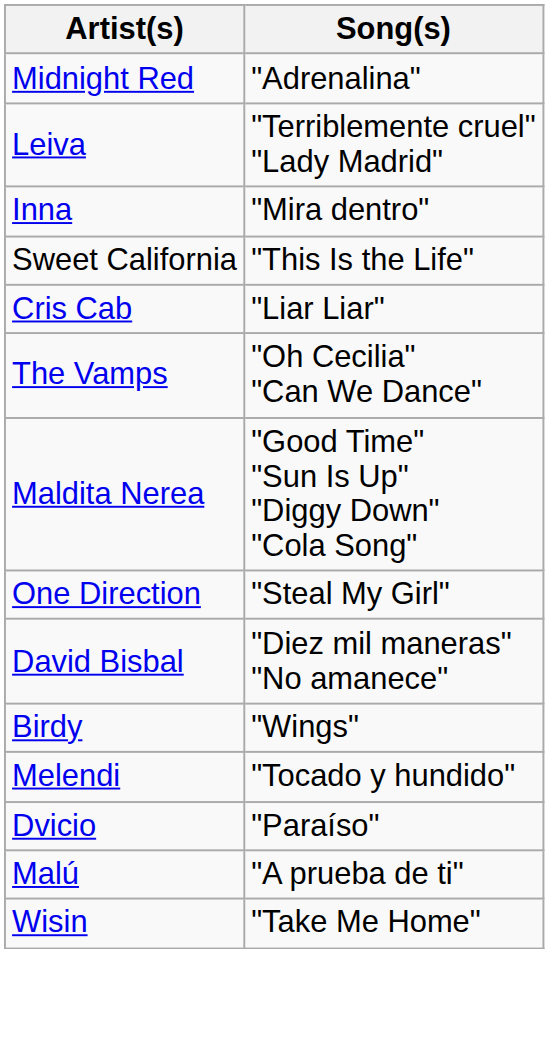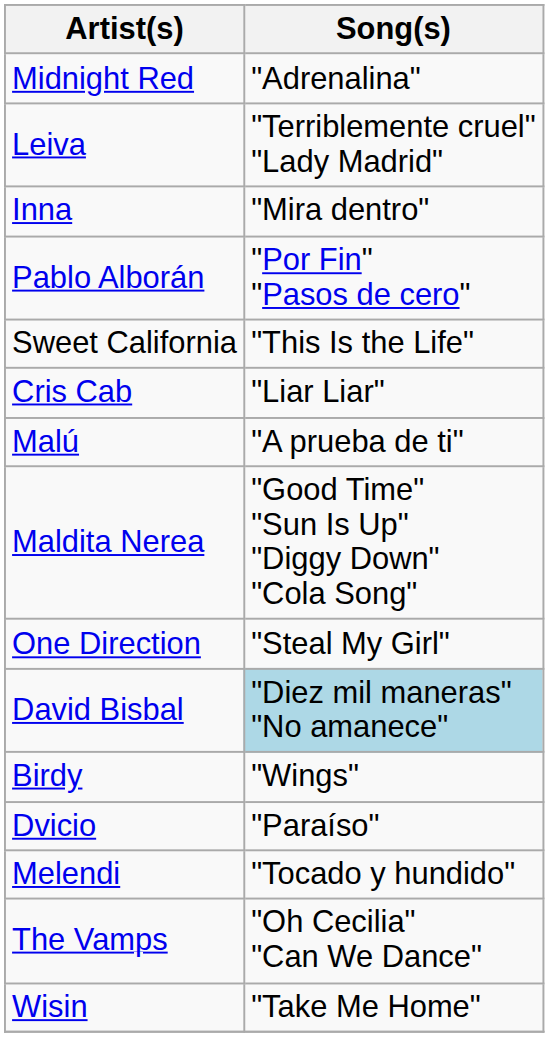 <table class="wikitable">
 <tr>
 <th>Artist(s)</th>
 <th>Song(s)</th>
 </tr>
 <tr>
 <td><a href='#'>Midnight Red</a></td>
 <td>"Adrenalina"</td>
 </tr>
 <tr>
 <td><a href='#'>Leiva</a></td>
 <td>"Terriblemente cruel"<br>"Lady Madrid"</td>
 </tr>
 <tr>
 <td><a href='#'>Inna</a></td>
 <td>"Mira dentro"</td>
 </tr>
 <tr>
+<td><a href='#'>Pablo Alborán</a></td>
+<td>"<a href='#'>Por Fin</a>"<br>"<a href='#'>Pasos de cero</a>"</td>
+</tr>
+<tr>
 <td>Sweet California</td>
 <td>"This Is the Life"</td>
 </tr>
 <tr>
 <td><a href='#'>Cris Cab</a></td>
 <td>"Liar Liar"</td>
 </tr>
 <tr>
-<td><a href='#'>The Vamps</a></td>
-<td>"Oh Cecilia"<br>"Can We Dance"</td>
+<td><a href='#'>Malú</a></td>
+<td>"A prueba de ti"</td>
 </tr>
 <tr>
 <td><a href='#'>Maldita Nerea</a></td>
 <td>"Good Time"<br>"Sun Is Up"<br>"Diggy Down"<br>"Cola Song"</td>
 </tr>
 <tr>
 <td><a href='#'>One Direction</a></td>
 <td>"Steal My Girl"</td>
 </tr>
 <tr>
 <td><a href='#'>David Bisbal</a></td>
-<td>"Diez mil maneras"<br>"No amanece"</td>
+<td style="background: lightblue;">"Diez mil maneras"<br>"No amanece"</td>
 </tr>
 <tr>
 <td><a href='#'>Birdy</a></td>
 <td>"Wings"</td>
 </tr>
 <tr>
+<td><a href='#'>Dvicio</a></td>
+<td>"Paraíso"</td>
+</tr>
+<tr>
 <td><a href='#'>Melendi</a></td>
 <td>"Tocado y hundido"</td>
 </tr>
 <tr>
-<td><a href='#'>Dvicio</a></td>
-<td>"Paraíso"</td>
-</tr>
-<tr>
-<td><a href='#'>Malú</a></td>
-<td>"A prueba de ti"</td>
+<td><a href='#'>The Vamps</a></td>
+<td>"Oh Cecilia"<br>"Can We Dance"</td>
 </tr>
 <tr>
 <td><a href='#'>Wisin</a></td>
 <td>"Take Me Home"</td>
 </tr>
 <tr>
 </tr>
 </table>
